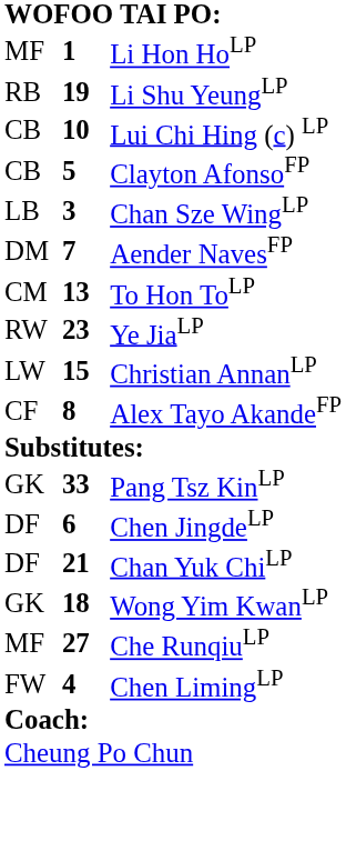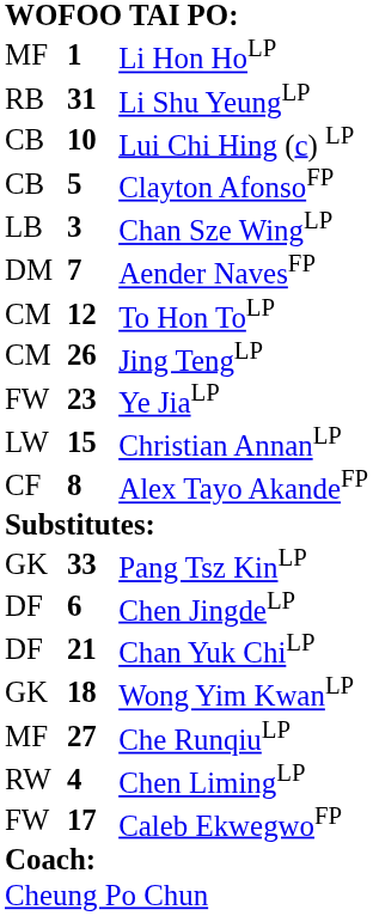 <table style="font-size: 90%" cellspacing="0" cellpadding="0">
 <tr>
 <td colspan="4"><strong>WOFOO TAI PO:</strong></td>
 </tr>
 <tr>
 <th width="30"></th>
 <th width="25"></th>
 </tr>
 <tr>
 <td>MF</td>
 <td><strong>1</strong></td>
 <td> <a href='#'>Li Hon Ho</a><sup>LP</sup></td>
 <td></td>
 </tr>
 <tr>
 <td>RB</td>
-<td><strong>19</strong></td>
+<td><strong>31</strong></td>
 <td> <a href='#'>Li Shu Yeung</a><sup>LP</sup></td>
 <td></td>
 </tr>
 <tr>
 <td>CB</td>
 <td><strong>10</strong></td>
 <td> <a href='#'>Lui Chi Hing</a> (<a href='#'>c</a>) <sup>LP</sup></td>
 <td></td>
 </tr>
 <tr>
 <td>CB</td>
 <td><strong>5</strong></td>
 <td> <a href='#'>Clayton Afonso</a><sup>FP</sup></td>
 <td></td>
 </tr>
 <tr>
 <td>LB</td>
 <td><strong>3</strong></td>
 <td> <a href='#'>Chan Sze Wing</a><sup>LP</sup></td>
 <td></td>
 <td></td>
 </tr>
 <tr>
 <td>DM</td>
 <td><strong>7</strong></td>
 <td> <a href='#'>Aender Naves</a><sup>FP</sup></td>
 <td></td>
 </tr>
 <tr>
 <td>CM</td>
-<td><strong>13</strong></td>
+<td><strong>12</strong></td>
 <td> <a href='#'>To Hon To</a><sup>LP</sup></td>
 <td></td>
 </tr>
 <tr>
-<td>RW</td>
+<td>CM</td>
+<td><strong>26</strong></td>
+<td> <a href='#'>Jing Teng</a><sup>LP</sup></td>
+<td></td>
+<td></td>
+</tr>
+<tr>
+<td>FW</td>
 <td><strong>23</strong></td>
 <td> <a href='#'>Ye Jia</a><sup>LP</sup></td>
 <td></td>
 <td></td>
 </tr>
 <tr>
 <td>LW</td>
 <td><strong>15</strong></td>
 <td> <a href='#'>Christian Annan</a><sup>LP</sup></td>
 <td></td>
 </tr>
 <tr>
 <td>CF</td>
 <td><strong>8</strong></td>
 <td> <a href='#'>Alex Tayo Akande</a><sup>FP</sup></td>
 <td></td>
 </tr>
 <tr>
 <td colspan=4><strong>Substitutes:</strong></td>
 </tr>
 <tr>
 <td>GK</td>
 <td><strong>33</strong></td>
 <td> <a href='#'>Pang Tsz Kin</a><sup>LP</sup></td>
 <td></td>
 </tr>
 <tr>
 <td>DF</td>
 <td><strong>6</strong></td>
 <td> <a href='#'>Chen Jingde</a><sup>LP</sup></td>
 <td></td>
 </tr>
 <tr>
 <td>DF</td>
 <td><strong>21</strong></td>
 <td> <a href='#'>Chan Yuk Chi</a><sup>LP</sup></td>
 <td></td>
 </tr>
 <tr>
 <td>GK</td>
 <td><strong>18</strong></td>
 <td> <a href='#'>Wong Yim Kwan</a><sup>LP</sup></td>
 <td></td>
 </tr>
 <tr>
 <td>MF</td>
 <td><strong>27</strong></td>
 <td> <a href='#'>Che Runqiu</a><sup>LP</sup></td>
 <td></td>
 <td></td>
 </tr>
 <tr>
-<td>FW</td>
+<td>RW</td>
 <td><strong>4</strong></td>
 <td> <a href='#'>Chen Liming</a><sup>LP</sup></td>
+<td></td>
+<td></td>
+</tr>
+<tr>
+<td>FW</td>
+<td><strong>17</strong></td>
+<td> <a href='#'>Caleb Ekwegwo</a><sup>FP</sup></td>
 <td></td>
 <td></td>
 </tr>
 <tr>
 <td colspan=4><strong>Coach:</strong></td>
 </tr>
 <tr>
 <td colspan="4"> <a href='#'>Cheung Po Chun</a></td>
 </tr>
 </table>
